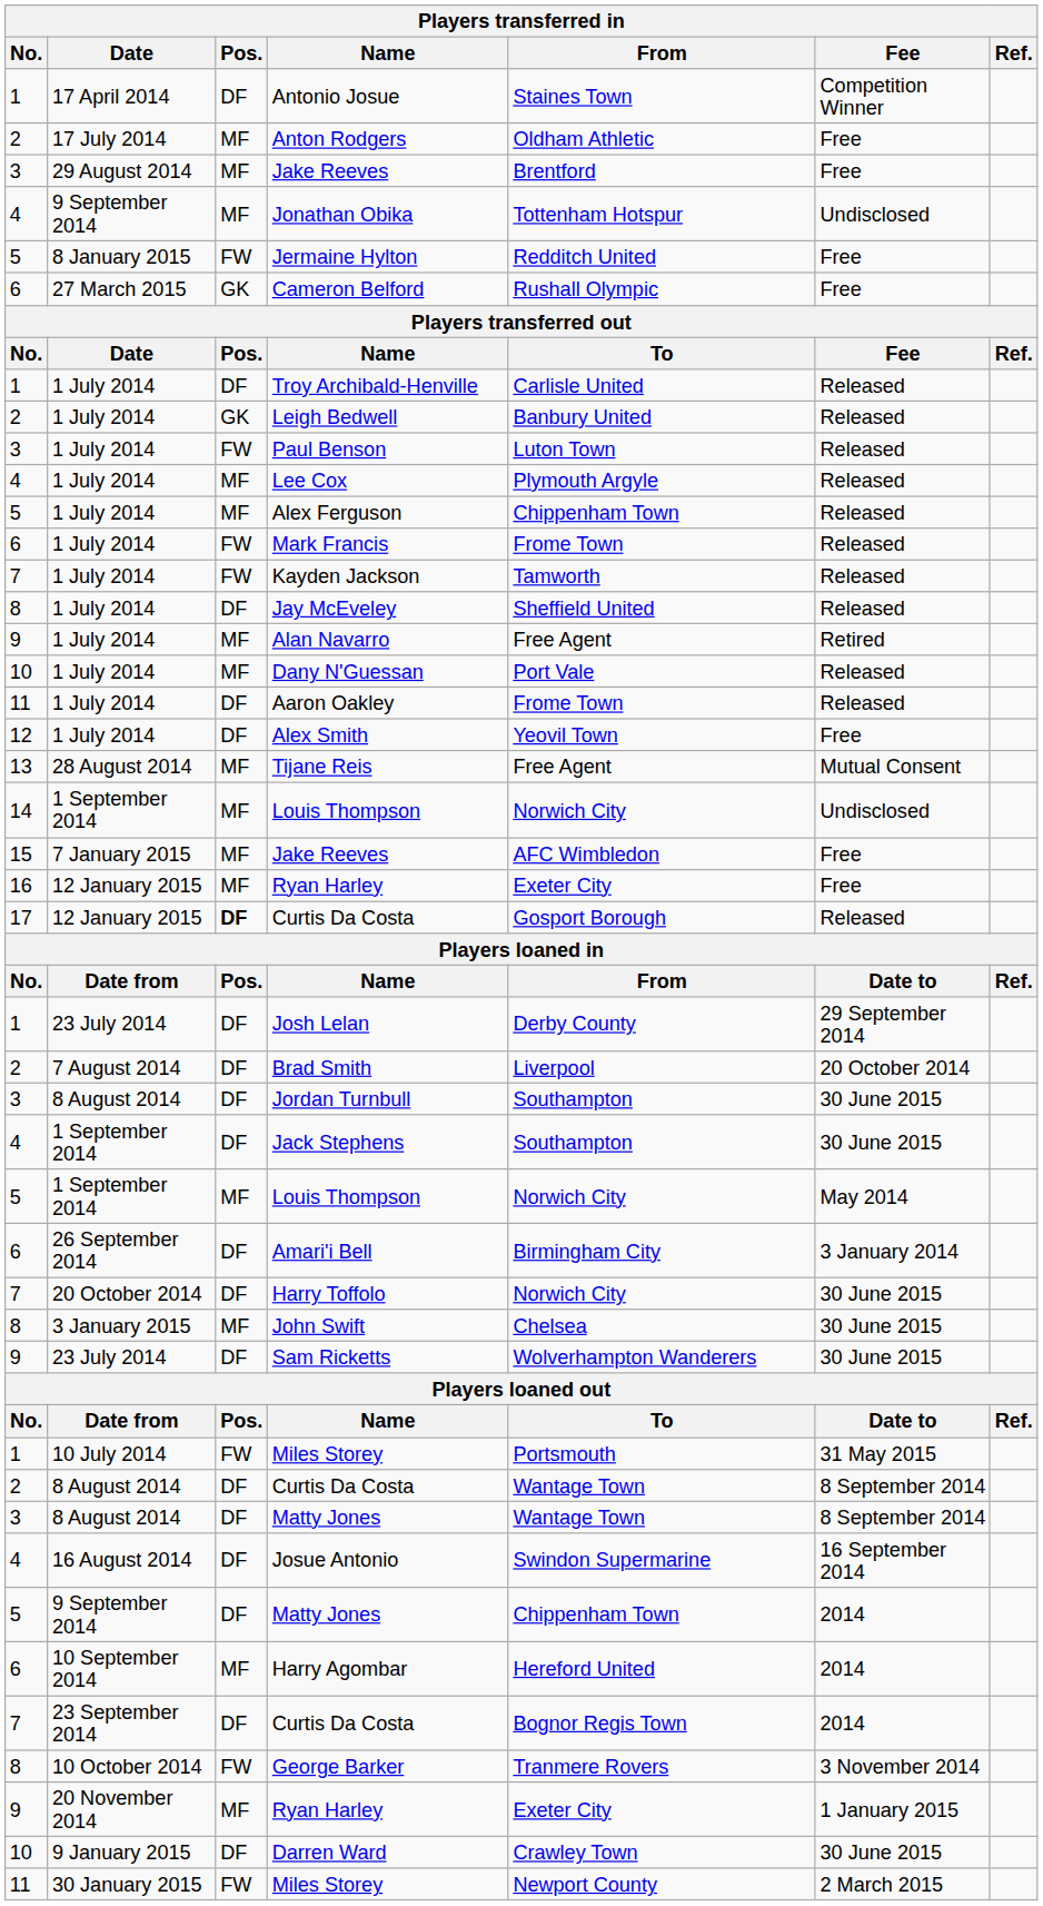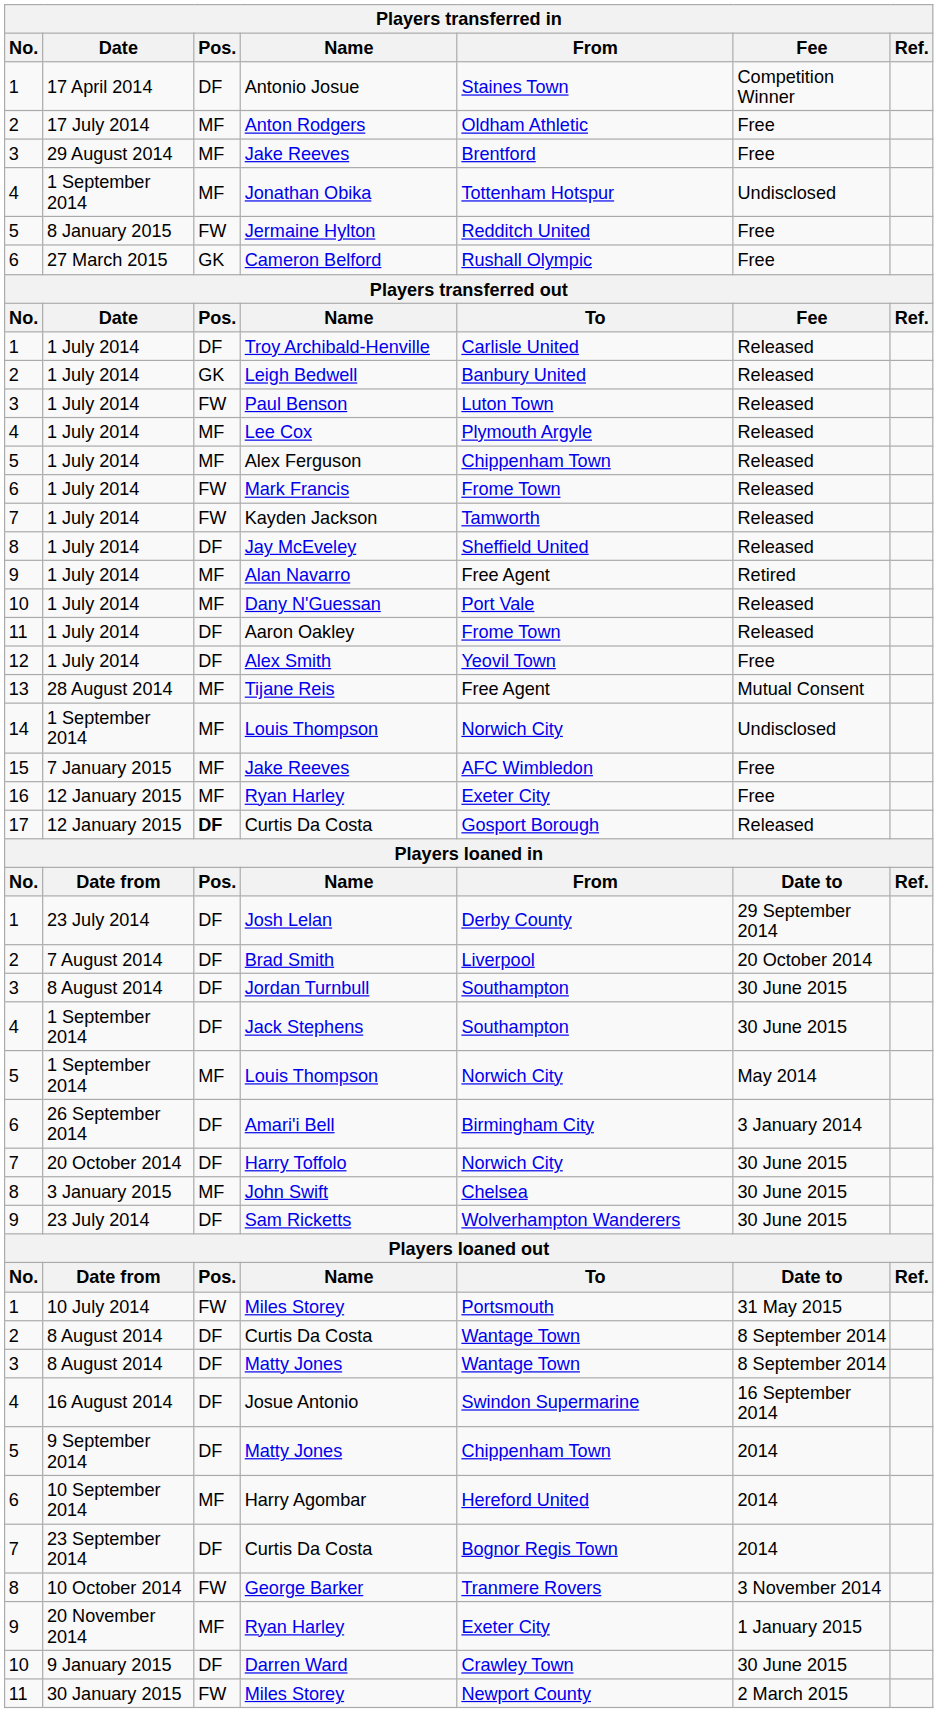 <table class="wikitable" style="font-size:95%;">
 <tr>
 <th colspan="7">Players transferred in</th>
 </tr>
 <tr>
 <th style="width:25px;">No.</th>
 <th style="width:120px;">Date</th>
 <th style="width:25px;">Pos.</th>
 <th style="width:175px;">Name</th>
 <th style="width:225px;">From</th>
 <th style="width:125px;">Fee</th>
 <th style="width:25px;">Ref.</th>
 </tr>
 <tr>
 <td>1</td>
 <td>17 April 2014</td>
 <td>DF</td>
 <td> Antonio Josue</td>
 <td> <a href='#'>Staines Town</a></td>
 <td>Competition Winner</td>
 <td></td>
 </tr>
 <tr>
 <td>2</td>
 <td>17 July 2014</td>
 <td>MF</td>
 <td> <a href='#'>Anton Rodgers</a></td>
 <td> <a href='#'>Oldham Athletic</a></td>
 <td>Free</td>
 <td></td>
 </tr>
 <tr>
 <td>3</td>
 <td>29 August 2014</td>
 <td>MF</td>
 <td> <a href='#'>Jake Reeves</a></td>
 <td> <a href='#'>Brentford</a></td>
 <td>Free</td>
 <td></td>
 </tr>
 <tr>
 <td>4</td>
-<td>9 September 2014</td>
+<td>1 September 2014</td>
 <td>MF</td>
 <td> <a href='#'>Jonathan Obika</a></td>
 <td> <a href='#'>Tottenham Hotspur</a></td>
 <td>Undisclosed</td>
 <td></td>
 </tr>
 <tr>
 <td>5</td>
 <td>8 January 2015</td>
 <td>FW</td>
 <td> <a href='#'>Jermaine Hylton</a></td>
 <td> <a href='#'>Redditch United</a></td>
 <td>Free</td>
 <td></td>
 </tr>
 <tr>
 <td>6</td>
 <td>27 March 2015</td>
 <td>GK</td>
 <td> <a href='#'>Cameron Belford</a></td>
 <td> <a href='#'>Rushall Olympic</a></td>
 <td>Free</td>
 <td></td>
 </tr>
 <tr>
 <th colspan="7">Players transferred out</th>
 </tr>
 <tr>
 <th>No.</th>
 <th>Date</th>
 <th>Pos.</th>
 <th>Name</th>
 <th>To</th>
 <th>Fee</th>
 <th>Ref.</th>
 </tr>
 <tr>
 <td>1</td>
 <td>1 July 2014</td>
 <td>DF</td>
 <td> <a href='#'>Troy Archibald-Henville</a></td>
 <td> <a href='#'>Carlisle United</a></td>
 <td>Released</td>
 <td></td>
 </tr>
 <tr>
 <td>2</td>
 <td>1 July 2014</td>
 <td>GK</td>
 <td> <a href='#'>Leigh Bedwell</a></td>
 <td> <a href='#'>Banbury United</a></td>
 <td>Released</td>
 <td></td>
 </tr>
 <tr>
 <td>3</td>
 <td>1 July 2014</td>
 <td>FW</td>
 <td> <a href='#'>Paul Benson</a></td>
 <td> <a href='#'>Luton Town</a></td>
 <td>Released</td>
 <td></td>
 </tr>
 <tr>
 <td>4</td>
 <td>1 July 2014</td>
 <td>MF</td>
 <td> <a href='#'>Lee Cox</a></td>
 <td> <a href='#'>Plymouth Argyle</a></td>
 <td>Released</td>
 <td></td>
 </tr>
 <tr>
 <td>5</td>
 <td>1 July 2014</td>
 <td>MF</td>
 <td> Alex Ferguson</td>
 <td> <a href='#'>Chippenham Town</a></td>
 <td>Released</td>
 <td></td>
 </tr>
 <tr>
 <td>6</td>
 <td>1 July 2014</td>
 <td>FW</td>
 <td> <a href='#'>Mark Francis</a></td>
 <td> <a href='#'>Frome Town</a></td>
 <td>Released</td>
 <td></td>
 </tr>
 <tr>
 <td>7</td>
 <td>1 July 2014</td>
 <td>FW</td>
 <td> Kayden Jackson</td>
 <td> <a href='#'>Tamworth</a></td>
 <td>Released</td>
 <td></td>
 </tr>
 <tr>
 <td>8</td>
 <td>1 July 2014</td>
 <td>DF</td>
 <td> <a href='#'>Jay McEveley</a></td>
 <td> <a href='#'>Sheffield United</a></td>
 <td>Released</td>
 <td></td>
 </tr>
 <tr>
 <td>9</td>
 <td>1 July 2014</td>
 <td>MF</td>
 <td> <a href='#'>Alan Navarro</a></td>
 <td>Free Agent</td>
 <td>Retired</td>
 <td></td>
 </tr>
 <tr>
 <td>10</td>
 <td>1 July 2014</td>
 <td>MF</td>
 <td> <a href='#'>Dany N'Guessan</a></td>
 <td> <a href='#'>Port Vale</a></td>
 <td>Released</td>
 <td></td>
 </tr>
 <tr>
 <td>11</td>
 <td>1 July 2014</td>
 <td>DF</td>
 <td> Aaron Oakley</td>
 <td> <a href='#'>Frome Town</a></td>
 <td>Released</td>
 <td></td>
 </tr>
 <tr>
 <td>12</td>
 <td>1 July 2014</td>
 <td>DF</td>
 <td> <a href='#'>Alex Smith</a></td>
 <td> <a href='#'>Yeovil Town</a></td>
 <td>Free</td>
 <td></td>
 </tr>
 <tr>
 <td>13</td>
 <td>28 August 2014</td>
 <td>MF</td>
 <td> <a href='#'>Tijane Reis</a></td>
 <td>Free Agent</td>
 <td>Mutual Consent</td>
 <td></td>
 </tr>
 <tr>
 <td>14</td>
 <td>1 September 2014</td>
 <td>MF</td>
 <td> <a href='#'>Louis Thompson</a></td>
 <td> <a href='#'>Norwich City</a></td>
 <td>Undisclosed</td>
 <td></td>
 </tr>
 <tr>
 <td>15</td>
 <td>7 January 2015</td>
 <td>MF</td>
 <td> <a href='#'>Jake Reeves</a></td>
 <td> <a href='#'>AFC Wimbledon</a></td>
 <td>Free</td>
 <td></td>
 </tr>
 <tr>
 <td>16</td>
 <td>12 January 2015</td>
 <td>MF</td>
 <td> <a href='#'>Ryan Harley</a></td>
 <td> <a href='#'>Exeter City</a></td>
 <td>Free</td>
 <td></td>
 </tr>
 <tr>
 <td>17</td>
 <td>12 January 2015</td>
 <td><strong>DF</strong></td>
 <td> Curtis Da Costa</td>
 <td> <a href='#'>Gosport Borough</a></td>
 <td>Released</td>
 <td></td>
 </tr>
 <tr>
 <th colspan="7">Players loaned in</th>
 </tr>
 <tr>
 <th>No.</th>
 <th>Date from</th>
 <th>Pos.</th>
 <th>Name</th>
 <th>From</th>
 <th>Date to</th>
 <th>Ref.</th>
 </tr>
 <tr>
 <td>1</td>
 <td>23 July 2014</td>
 <td>DF</td>
 <td> <a href='#'>Josh Lelan</a></td>
 <td> <a href='#'>Derby County</a></td>
 <td>29 September 2014</td>
 <td></td>
 </tr>
 <tr>
 <td>2</td>
 <td>7 August 2014</td>
 <td>DF</td>
 <td> <a href='#'>Brad Smith</a></td>
 <td> <a href='#'>Liverpool</a></td>
 <td>20 October 2014</td>
 <td></td>
 </tr>
 <tr>
 <td>3</td>
 <td>8 August 2014</td>
 <td>DF</td>
 <td> <a href='#'>Jordan Turnbull</a></td>
 <td> <a href='#'>Southampton</a></td>
 <td>30 June 2015</td>
 <td></td>
 </tr>
 <tr>
 <td>4</td>
 <td>1 September 2014</td>
 <td>DF</td>
 <td> <a href='#'>Jack Stephens</a></td>
 <td> <a href='#'>Southampton</a></td>
 <td>30 June 2015</td>
 <td></td>
 </tr>
 <tr>
 <td>5</td>
 <td>1 September 2014</td>
 <td>MF</td>
 <td> <a href='#'>Louis Thompson</a></td>
 <td> <a href='#'>Norwich City</a></td>
 <td>May 2014</td>
 <td></td>
 </tr>
 <tr>
 <td>6</td>
 <td>26 September 2014</td>
 <td>DF</td>
 <td> <a href='#'>Amari'i Bell</a></td>
 <td> <a href='#'>Birmingham City</a></td>
 <td>3 January 2014</td>
 <td></td>
 </tr>
 <tr>
 <td>7</td>
 <td>20 October 2014</td>
 <td>DF</td>
 <td> <a href='#'>Harry Toffolo</a></td>
 <td> <a href='#'>Norwich City</a></td>
 <td>30 June 2015</td>
 <td></td>
 </tr>
 <tr>
 <td>8</td>
 <td>3 January 2015</td>
 <td>MF</td>
 <td> <a href='#'>John Swift</a></td>
 <td> <a href='#'>Chelsea</a></td>
 <td>30 June 2015</td>
 <td></td>
 </tr>
 <tr>
 <td>9</td>
 <td>23 July 2014</td>
 <td>DF</td>
 <td> <a href='#'>Sam Ricketts</a></td>
 <td> <a href='#'>Wolverhampton Wanderers</a></td>
 <td>30 June 2015</td>
 <td></td>
 </tr>
 <tr>
 <th colspan="7">Players loaned out</th>
 </tr>
 <tr>
 <th>No.</th>
 <th>Date from</th>
 <th>Pos.</th>
 <th>Name</th>
 <th>To</th>
 <th>Date to</th>
 <th>Ref.</th>
 </tr>
 <tr>
 <td>1</td>
 <td>10 July 2014</td>
 <td>FW</td>
 <td> <a href='#'>Miles Storey</a></td>
 <td> <a href='#'>Portsmouth</a></td>
 <td>31 May 2015</td>
 <td></td>
 </tr>
 <tr>
 <td>2</td>
 <td>8 August 2014</td>
 <td>DF</td>
 <td> Curtis Da Costa</td>
 <td> <a href='#'>Wantage Town</a></td>
 <td>8 September 2014</td>
 <td></td>
 </tr>
 <tr>
 <td>3</td>
 <td>8 August 2014</td>
 <td>DF</td>
 <td> <a href='#'>Matty Jones</a></td>
 <td> <a href='#'>Wantage Town</a></td>
 <td>8 September 2014</td>
 <td></td>
 </tr>
 <tr>
 <td>4</td>
 <td>16 August 2014</td>
 <td>DF</td>
 <td> Josue Antonio</td>
 <td> <a href='#'>Swindon Supermarine</a></td>
 <td>16 September 2014</td>
 <td></td>
 </tr>
 <tr>
 <td>5</td>
 <td>9 September 2014</td>
 <td>DF</td>
 <td> <a href='#'>Matty Jones</a></td>
 <td> <a href='#'>Chippenham Town</a></td>
 <td>2014</td>
 <td></td>
 </tr>
 <tr>
 <td>6</td>
 <td>10 September 2014</td>
 <td>MF</td>
 <td> Harry Agombar</td>
 <td> <a href='#'>Hereford United</a></td>
 <td>2014</td>
 <td></td>
 </tr>
 <tr>
 <td>7</td>
 <td>23 September 2014</td>
 <td>DF</td>
 <td> Curtis Da Costa</td>
 <td> <a href='#'>Bognor Regis Town</a></td>
 <td>2014</td>
 <td></td>
 </tr>
 <tr>
 <td>8</td>
 <td>10 October 2014</td>
 <td>FW</td>
 <td> <a href='#'>George Barker</a></td>
 <td> <a href='#'>Tranmere Rovers</a></td>
 <td>3 November 2014</td>
 <td></td>
 </tr>
 <tr>
 <td>9</td>
 <td>20 November 2014</td>
 <td>MF</td>
 <td> <a href='#'>Ryan Harley</a></td>
 <td> <a href='#'>Exeter City</a></td>
 <td>1 January 2015</td>
 <td></td>
 </tr>
 <tr>
 <td>10</td>
 <td>9 January 2015</td>
 <td>DF</td>
 <td> <a href='#'>Darren Ward</a></td>
 <td> <a href='#'>Crawley Town</a></td>
 <td>30 June 2015</td>
 <td></td>
 </tr>
 <tr>
 <td>11</td>
 <td>30 January 2015</td>
 <td>FW</td>
 <td> <a href='#'>Miles Storey</a></td>
 <td> <a href='#'>Newport County</a></td>
 <td>2 March 2015</td>
 <td></td>
 </tr>
 </table>
